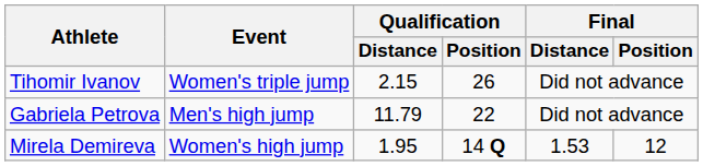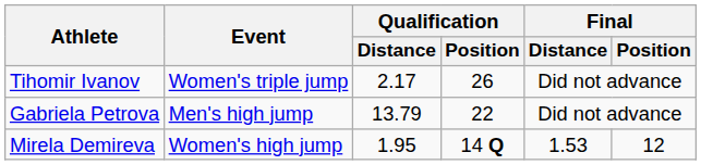 <table class=wikitable style="font-size:90%">
 <tr>
 <th rowspan="2">Athlete</th>
 <th rowspan="2">Event</th>
 <th colspan="2">Qualification</th>
 <th colspan="2">Final</th>
 </tr>
 <tr style="font-size:95%">
 <th>Distance</th>
 <th>Position</th>
 <th>Distance</th>
 <th>Position</th>
 </tr>
 <tr align=center>
 <td align=left><a href='#'>Tihomir Ivanov</a></td>
 <td align=left><a href='#'>Women's triple jump</a></td>
-<td>2.15</td>
+<td>2.17</td>
 <td>26</td>
 <td colspan=2>Did not advance</td>
 </tr>
 <tr align=center>
 <td align=left><a href='#'>Gabriela Petrova</a></td>
 <td align=left><a href='#'>Men's high jump</a></td>
-<td>11.79</td>
+<td>13.79</td>
 <td>22</td>
 <td colspan=2>Did not advance</td>
 </tr>
 <tr align=center>
 <td align=left><a href='#'>Mirela Demireva</a></td>
 <td align=left><a href='#'>Women's high jump</a></td>
 <td>1.95</td>
 <td>14 <strong>Q</strong></td>
 <td>1.53</td>
 <td>12</td>
 </tr>
 </table>
